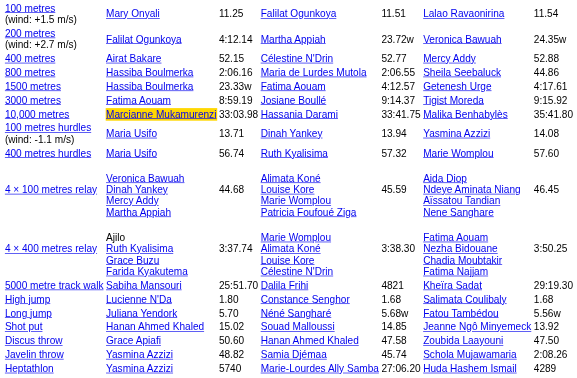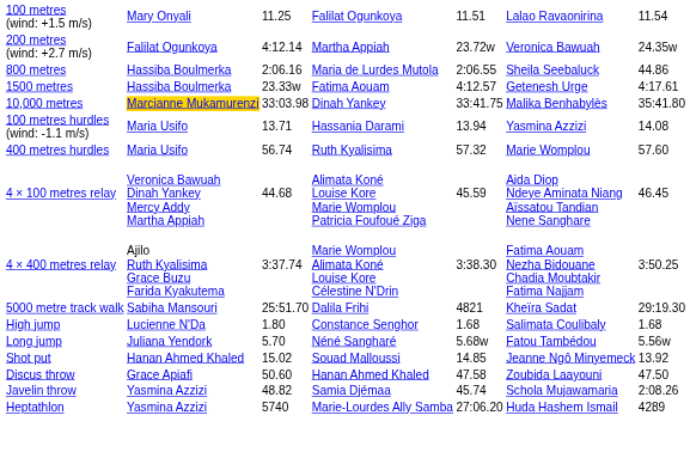 <table>
 <tr>
 <td><a href='#'>100 metres</a><br>(wind: +1.5 m/s)</td>
 <td><a href='#'>Mary Onyali</a><br> </td>
 <td>11.25</td>
 <td><a href='#'>Falilat Ogunkoya</a><br> </td>
 <td>11.51</td>
 <td><a href='#'>Lalao Ravaonirina</a><br> </td>
 <td>11.54</td>
 </tr>
 <tr>
 <td><a href='#'>200 metres</a><br>(wind: +2.7 m/s)</td>
 <td><a href='#'>Falilat Ogunkoya</a><br> </td>
 <td>4:12.14</td>
 <td><a href='#'>Martha Appiah</a><br> </td>
 <td>23.72w</td>
 <td><a href='#'>Veronica Bawuah</a><br> </td>
 <td>24.35w</td>
 </tr>
 <tr>
-<td><a href='#'>400 metres</a></td>
-<td><a href='#'>Airat Bakare</a><br> </td>
-<td>52.15</td>
-<td><a href='#'>Célestine N'Drin</a><br> </td>
-<td>52.77</td>
-<td><a href='#'>Mercy Addy</a><br> </td>
-<td>52.88</td>
-</tr>
-<tr>
 <td><a href='#'>800 metres</a></td>
 <td><a href='#'>Hassiba Boulmerka</a><br> </td>
 <td>2:06.16</td>
 <td><a href='#'>Maria de Lurdes Mutola</a><br></td>
 <td>2:06.55</td>
 <td><a href='#'>Sheila Seebaluck</a><br> </td>
 <td>44.86</td>
 </tr>
 <tr>
 <td><a href='#'>1500 metres</a></td>
 <td><a href='#'>Hassiba Boulmerka</a><br> </td>
 <td>23.33w</td>
 <td><a href='#'>Fatima Aouam</a><br> </td>
 <td>4:12.57</td>
 <td><a href='#'>Getenesh Urge</a><br> </td>
 <td>4:17.61</td>
 </tr>
 <tr>
-<td><a href='#'>3000 metres</a></td>
-<td><a href='#'>Fatima Aouam</a><br> </td>
-<td>8:59.19</td>
-<td><a href='#'>Josiane Boullé</a><br> </td>
-<td>9:14.37</td>
-<td><a href='#'>Tigist Moreda</a><br> </td>
-<td>9:15.92</td>
-</tr>
-<tr>
 <td><a href='#'>10,000 metres</a></td>
 <td style="background: gold;"><a href='#'>Marcianne Mukamurenzi</a><br> </td>
 <td>33:03.98</td>
-<td><a href='#'>Hassania Darami</a><br> </td>
+<td><a href='#'>Dinah Yankey</a><br> </td>
 <td>33:41.75</td>
 <td><a href='#'>Malika Benhabylès</a><br> </td>
 <td>35:41.80</td>
 </tr>
 <tr>
 <td><a href='#'>100 metres hurdles</a><br>(wind: -1.1 m/s)</td>
 <td><a href='#'>Maria Usifo</a><br> </td>
 <td>13.71</td>
-<td><a href='#'>Dinah Yankey</a><br> </td>
+<td><a href='#'>Hassania Darami</a><br> </td>
 <td>13.94</td>
 <td><a href='#'>Yasmina Azzizi</a><br> </td>
 <td>14.08</td>
 </tr>
 <tr>
 <td><a href='#'>400 metres hurdles</a></td>
 <td><a href='#'>Maria Usifo</a><br> </td>
 <td>56.74</td>
 <td><a href='#'>Ruth Kyalisima</a><br> </td>
 <td>57.32</td>
 <td><a href='#'>Marie Womplou</a><br> </td>
 <td>57.60</td>
 </tr>
 <tr>
 <td><a href='#'>4 × 100 metres relay</a></td>
 <td><br><a href='#'>Veronica Bawuah</a><br><a href='#'>Dinah Yankey</a><br><a href='#'>Mercy Addy</a><br><a href='#'>Martha Appiah</a></td>
 <td>44.68</td>
 <td><br><a href='#'>Alimata Koné</a><br><a href='#'>Louise Kore</a><br><a href='#'>Marie Womplou</a><br><a href='#'>Patricia Foufoué Ziga</a></td>
 <td>45.59</td>
 <td><br><a href='#'>Aida Diop</a><br><a href='#'>Ndeye Aminata Niang</a><br><a href='#'>Aïssatou Tandian</a><br><a href='#'>Nene Sanghare</a></td>
 <td>46.45</td>
 </tr>
 <tr>
 <td><a href='#'>4 × 400 metres relay</a></td>
 <td><br>Ajilo<br><a href='#'>Ruth Kyalisima</a><br><a href='#'>Grace Buzu</a><br><a href='#'>Farida Kyakutema</a></td>
 <td>3:37.74</td>
 <td><br><a href='#'>Marie Womplou</a><br><a href='#'>Alimata Koné</a><br><a href='#'>Louise Kore</a><br><a href='#'>Célestine N'Drin</a></td>
 <td>3:38.30</td>
 <td><br><a href='#'>Fatima Aouam</a><br><a href='#'>Nezha Bidouane</a><br><a href='#'>Chadia Moubtakir</a><br><a href='#'>Fatima Najjam</a></td>
 <td>3:50.25</td>
 </tr>
 <tr>
 <td><a href='#'>5000 metre track walk</a></td>
 <td><a href='#'>Sabiha Mansouri</a><br> </td>
 <td>25:51.70</td>
 <td><a href='#'>Dalila Frihi</a><br> </td>
 <td>4821</td>
 <td><a href='#'>Kheïra Sadat</a><br> </td>
 <td>29:19.30</td>
 </tr>
 <tr>
 <td><a href='#'>High jump</a></td>
 <td><a href='#'>Lucienne N'Da</a><br> </td>
 <td>1.80</td>
 <td><a href='#'>Constance Senghor</a><br> </td>
 <td>1.68</td>
 <td><a href='#'>Salimata Coulibaly</a><br> </td>
 <td>1.68</td>
 </tr>
 <tr>
 <td><a href='#'>Long jump</a></td>
 <td><a href='#'>Juliana Yendork</a><br> </td>
 <td>5.70</td>
 <td><a href='#'>Néné Sangharé</a><br> </td>
 <td>5.68w</td>
 <td><a href='#'>Fatou Tambédou</a><br> </td>
 <td>5.56w</td>
 </tr>
 <tr>
 <td><a href='#'>Shot put</a></td>
 <td><a href='#'>Hanan Ahmed Khaled</a><br> </td>
 <td>15.02</td>
 <td><a href='#'>Souad Malloussi</a><br> </td>
 <td>14.85</td>
 <td><a href='#'>Jeanne Ngô Minyemeck</a><br> </td>
 <td>13.92</td>
 </tr>
 <tr>
 <td><a href='#'>Discus throw</a></td>
 <td><a href='#'>Grace Apiafi</a><br> </td>
 <td>50.60</td>
 <td><a href='#'>Hanan Ahmed Khaled</a><br> </td>
 <td>47.58</td>
 <td><a href='#'>Zoubida Laayouni</a><br> </td>
 <td>47.50</td>
 </tr>
 <tr>
 <td><a href='#'>Javelin throw</a></td>
 <td><a href='#'>Yasmina Azzizi</a><br> </td>
 <td>48.82</td>
 <td><a href='#'>Samia Djémaa</a><br> </td>
 <td>45.74</td>
 <td><a href='#'>Schola Mujawamaria</a><br> </td>
 <td>2:08.26</td>
 </tr>
 <tr>
 <td><a href='#'>Heptathlon</a></td>
 <td><a href='#'>Yasmina Azzizi</a><br> </td>
 <td>5740</td>
 <td><a href='#'>Marie-Lourdes Ally Samba</a><br> </td>
 <td>27:06.20</td>
 <td><a href='#'>Huda Hashem Ismail</a><br> </td>
 <td>4289</td>
 </tr>
 </table>
